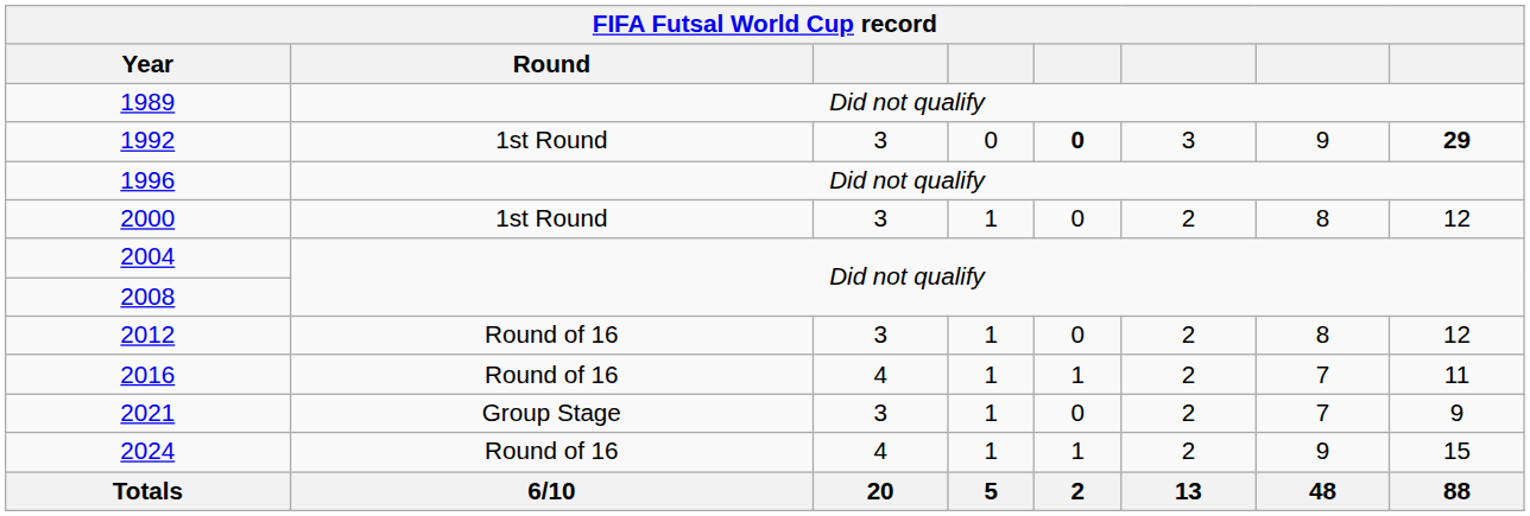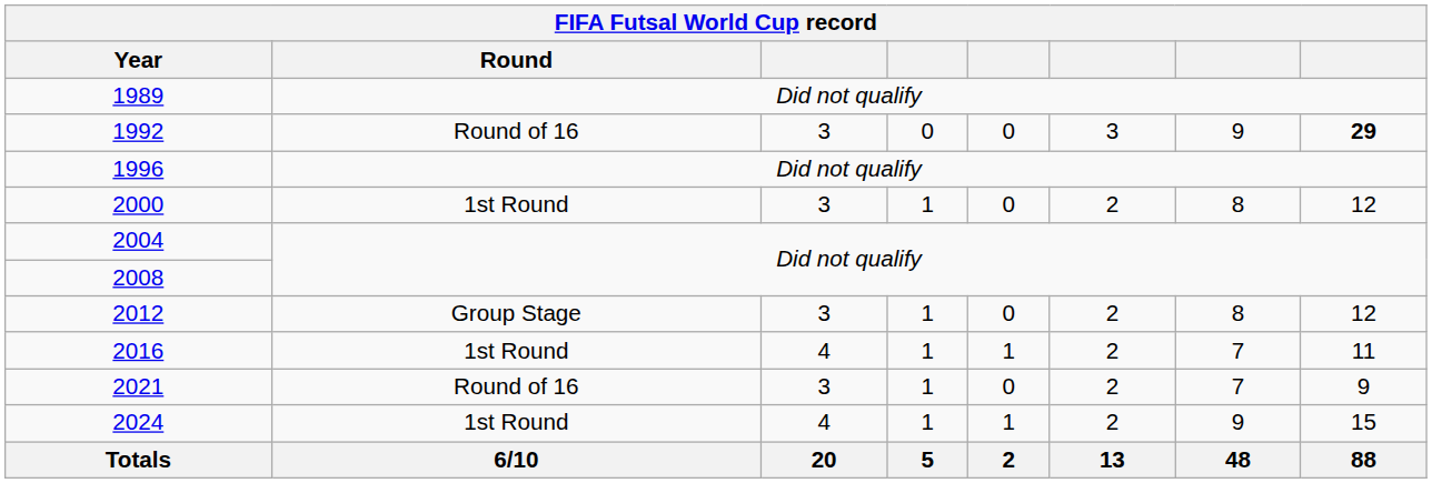 <table class="wikitable" width="50%" style="text-align:center;">
 <tr>
 <th colspan="8"><a href='#'>FIFA Futsal World Cup</a> record</th>
 </tr>
 <tr>
 <th>Year</th>
 <th>Round</th>
 <th></th>
 <th></th>
 <th></th>
 <th></th>
 <th></th>
 <th></th>
 </tr>
 <tr>
 <td> <a href='#'>1989</a></td>
 <td colspan="7"><em>Did not qualify</em></td>
 </tr>
 <tr>
 <td> <a href='#'>1992</a></td>
-<td>1st Round</td>
+<td>Round of 16</td>
 <td>3</td>
 <td>0</td>
-<td><strong>0</strong></td>
+<td>0</td>
 <td>3</td>
 <td>9</td>
 <td><strong>29</strong></td>
 </tr>
 <tr>
 <td> <a href='#'>1996</a></td>
 <td colspan="7"><em>Did not qualify</em></td>
 </tr>
 <tr>
 <td> <a href='#'>2000</a></td>
 <td>1st Round</td>
 <td>3</td>
 <td>1</td>
 <td>0</td>
 <td>2</td>
 <td>8</td>
 <td>12</td>
 </tr>
 <tr>
 <td> <a href='#'>2004</a></td>
 <td colspan="7" rowspan="2"><em>Did not qualify</em></td>
 </tr>
 <tr>
 <td> <a href='#'>2008</a></td>
 </tr>
 <tr>
 <td> <a href='#'>2012</a></td>
-<td>Round of 16</td>
+<td>Group Stage</td>
 <td>3</td>
 <td>1</td>
 <td>0</td>
 <td>2</td>
 <td>8</td>
 <td>12</td>
 </tr>
 <tr>
 <td> <a href='#'>2016</a></td>
-<td>Round of 16</td>
+<td>1st Round</td>
 <td>4</td>
 <td>1</td>
 <td>1</td>
 <td>2</td>
 <td>7</td>
 <td>11</td>
 </tr>
 <tr>
 <td> <a href='#'>2021</a></td>
-<td>Group Stage</td>
+<td>Round of 16</td>
 <td>3</td>
 <td>1</td>
 <td>0</td>
 <td>2</td>
 <td>7</td>
 <td>9</td>
 </tr>
 <tr>
 <td> <a href='#'>2024</a></td>
-<td>Round of 16</td>
+<td>1st Round</td>
 <td>4</td>
 <td>1</td>
 <td>1</td>
 <td>2</td>
 <td>9</td>
 <td>15</td>
 </tr>
 <tr>
 <th>Totals</th>
 <th>6/10</th>
 <th>20</th>
 <th>5</th>
 <th>2</th>
 <th>13</th>
 <th>48</th>
 <th>88</th>
 </tr>
 </table>
